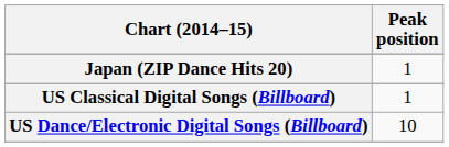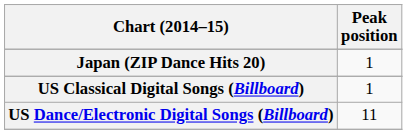 <table class="wikitable sortable plainrowheaders">
 <tr>
 <th scope="col">Chart (2014–15)</th>
 <th scope="col">Peak<br>position</th>
 </tr>
 <tr>
 </tr>
 <tr>
 <th scope="row">Japan (ZIP Dance Hits 20)</th>
 <td align=center>1</td>
 </tr>
 <tr>
 </tr>
 <tr>
 <th scope="row">US Classical Digital Songs (<a href='#'><em>Billboard</em></a>)</th>
 <td align=center>1</td>
 </tr>
 <tr>
 <th scope="row">US <a href='#'>Dance/Electronic Digital Songs</a> (<a href='#'><em>Billboard</em></a>)</th>
-<td align=center>10</td>
+<td align=center>11</td>
 </tr>
 <tr>
 </tr>
 </table>
